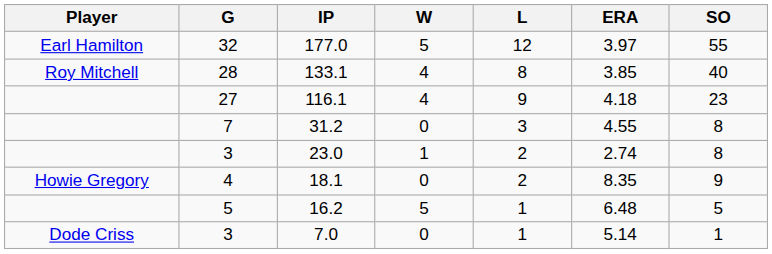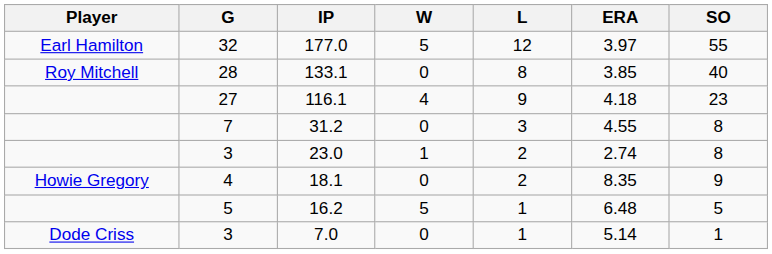 <table class="wikitable sortable">
 <tr>
 <th bgcolor="#DDDDFF" width="16%">Player</th>
 <th bgcolor="#DDDDFF" width="9%">G</th>
 <th bgcolor="#DDDDFF" width="9%">IP</th>
 <th bgcolor="#DDDDFF" width="9%">W</th>
 <th bgcolor="#DDDDFF" width="9%">L</th>
 <th bgcolor="#DDDDFF" width="9%">ERA</th>
 <th bgcolor="#DDDDFF" width="9%">SO</th>
 </tr>
 <tr align="center">
 <td><a href='#'>Earl Hamilton</a></td>
 <td>32</td>
 <td>177.0</td>
 <td>5</td>
 <td>12</td>
 <td>3.97</td>
 <td>55</td>
 </tr>
 <tr align=center>
 <td><a href='#'>Roy Mitchell</a></td>
 <td>28</td>
 <td>133.1</td>
-<td>4</td>
+<td>0</td>
 <td>8</td>
 <td>3.85</td>
 <td>40</td>
 </tr>
 <tr align=center>
 <td></td>
 <td>27</td>
 <td>116.1</td>
 <td>4</td>
 <td>9</td>
 <td>4.18</td>
 <td>23</td>
 </tr>
 <tr align="center">
 <td></td>
 <td>7</td>
 <td>31.2</td>
 <td>0</td>
 <td>3</td>
 <td>4.55</td>
 <td>8</td>
 </tr>
 <tr align="center">
 <td></td>
 <td>3</td>
 <td>23.0</td>
 <td>1</td>
 <td>2</td>
 <td>2.74</td>
 <td>8</td>
 </tr>
 <tr align="center">
 <td><a href='#'>Howie Gregory</a></td>
 <td>4</td>
 <td>18.1</td>
 <td>0</td>
 <td>2</td>
 <td>8.35</td>
 <td>9</td>
 </tr>
 <tr align=center>
 <td></td>
 <td>5</td>
 <td>16.2</td>
 <td>5</td>
 <td>1</td>
 <td>6.48</td>
 <td>5</td>
 </tr>
 <tr align="center">
 <td><a href='#'>Dode Criss</a></td>
 <td>3</td>
 <td>7.0</td>
 <td>0</td>
 <td>1</td>
 <td>5.14</td>
 <td>1</td>
 </tr>
 </table>
